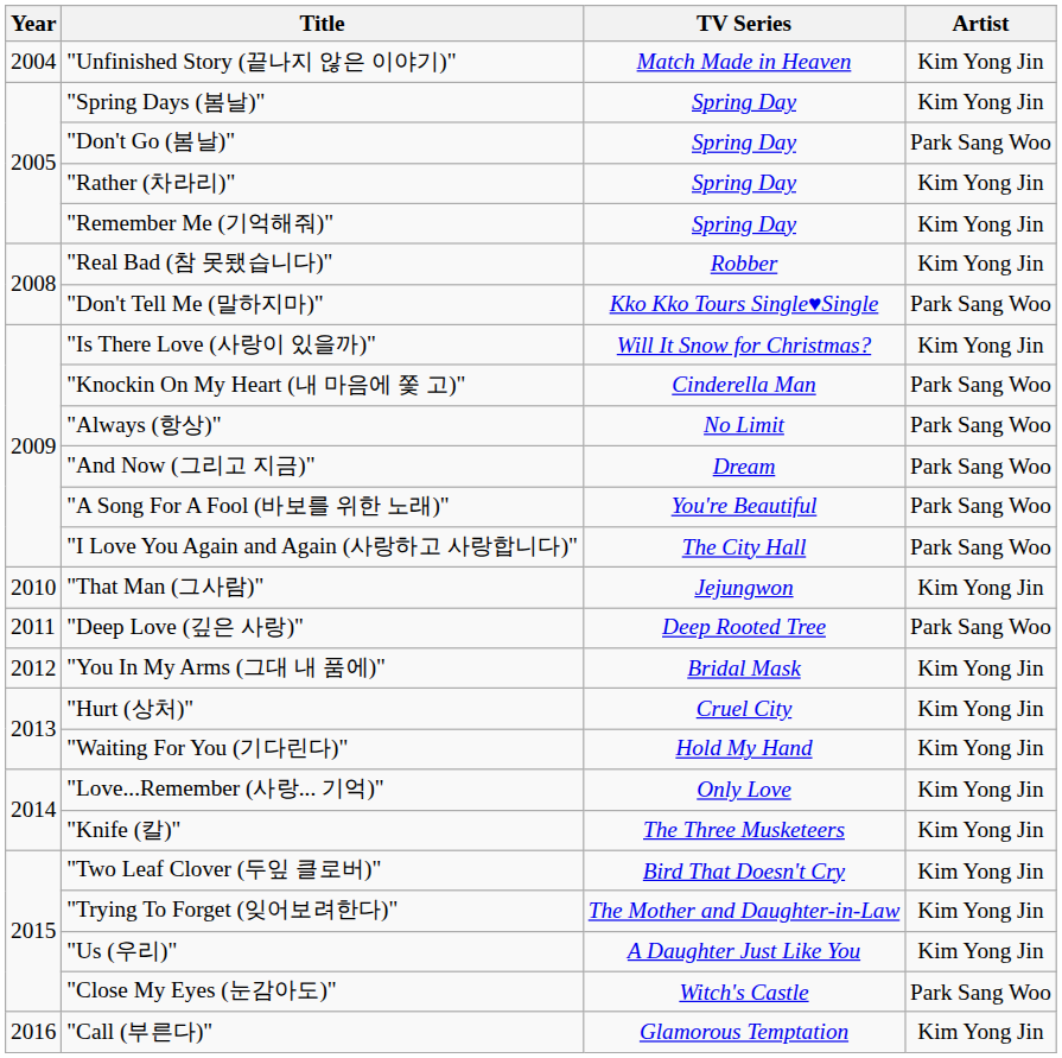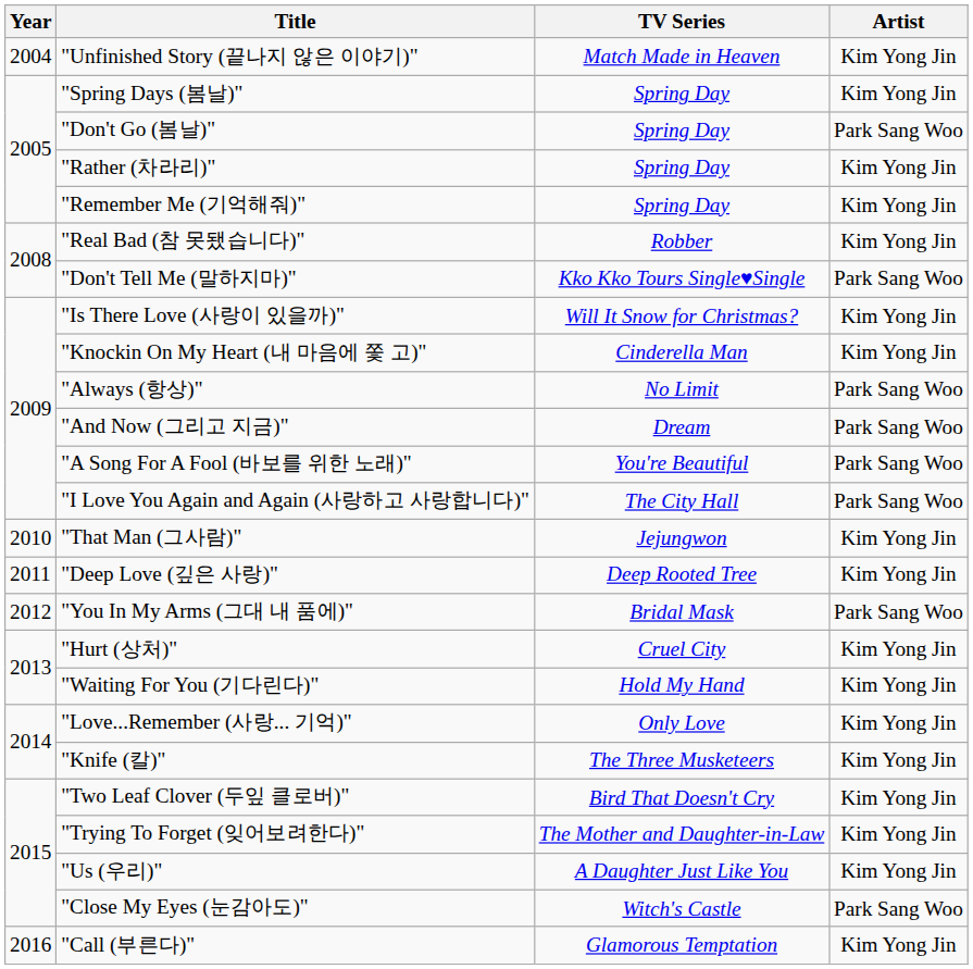 <table class="wikitable">
 <tr>
 <th>Year</th>
 <th>Title</th>
 <th>TV Series</th>
 <th>Artist</th>
 </tr>
 <tr>
 <td>2004</td>
 <td>"Unfinished Story (끝나지 않은 이야기)"</td>
 <td align="center"><em><a href='#'>Match Made in Heaven</a></em></td>
 <td align="center">Kim Yong Jin</td>
 </tr>
 <tr>
 <td rowspan="4">2005</td>
 <td>"Spring Days (봄날)"</td>
 <td align="center"><em><a href='#'>Spring Day</a></em></td>
 <td align="center">Kim Yong Jin</td>
 </tr>
 <tr>
 <td>"Don't Go (봄날)"</td>
 <td align="center"><em><a href='#'>Spring Day</a></em></td>
 <td align="center">Park Sang Woo</td>
 </tr>
 <tr>
 <td>"Rather (차라리)"</td>
 <td align="center"><em><a href='#'>Spring Day</a></em></td>
 <td align="center">Kim Yong Jin</td>
 </tr>
 <tr>
 <td>"Remember Me (기억해줘)"</td>
 <td align="center"><em><a href='#'>Spring Day</a></em></td>
 <td align="center">Kim Yong Jin</td>
 </tr>
 <tr>
 <td rowspan="2">2008</td>
 <td>"Real Bad (참 못됐습니다)"</td>
 <td align="center"><em><a href='#'>Robber</a></em></td>
 <td align="center">Kim Yong Jin</td>
 </tr>
 <tr>
 <td>"Don't Tell Me (말하지마)"</td>
 <td align="center"><em><a href='#'>Kko Kko Tours Single♥Single</a></em></td>
 <td align="center">Park Sang Woo</td>
 </tr>
 <tr>
 <td rowspan="6">2009</td>
 <td>"Is There Love (사랑이 있을까)"</td>
 <td align="center"><em><a href='#'>Will It Snow for Christmas?</a></em></td>
 <td align="center">Kim Yong Jin</td>
 </tr>
 <tr>
 <td>"Knockin On My Heart (내 마음에 쫓 고)"</td>
 <td align="center"><em><a href='#'>Cinderella Man</a></em></td>
-<td align="center">Park Sang Woo</td>
+<td align="center">Kim Yong Jin</td>
 </tr>
 <tr>
 <td>"Always (항상)"</td>
 <td align="center"><em><a href='#'>No Limit</a></em></td>
 <td align="center">Park Sang Woo</td>
 </tr>
 <tr>
 <td>"And Now (그리고 지금)"</td>
 <td align="center"><em><a href='#'>Dream</a></em></td>
 <td align="center">Park Sang Woo</td>
 </tr>
 <tr>
 <td>"A Song For A Fool (바보를 위한 노래)"</td>
 <td align="center"><em><a href='#'>You're Beautiful</a></em></td>
 <td align="center">Park Sang Woo</td>
 </tr>
 <tr>
 <td>"I Love You Again and Again (사랑하고 사랑합니다)"</td>
 <td align="center"><em><a href='#'>The City Hall</a></em></td>
 <td align="center">Park Sang Woo</td>
 </tr>
 <tr>
 <td>2010</td>
 <td>"That Man (그사람)"</td>
 <td align="center"><em><a href='#'>Jejungwon</a></em></td>
 <td align="center">Kim Yong Jin</td>
 </tr>
 <tr>
 <td>2011</td>
 <td>"Deep Love (깊은 사랑)"</td>
 <td align="center"><em><a href='#'>Deep Rooted Tree</a></em></td>
-<td align="center">Park Sang Woo</td>
+<td align="center">Kim Yong Jin</td>
 </tr>
 <tr>
 <td>2012</td>
 <td>"You In My Arms (그대 내 품에)"</td>
 <td align="center"><em><a href='#'>Bridal Mask</a></em></td>
-<td align="center">Kim Yong Jin</td>
+<td align="center">Park Sang Woo</td>
 </tr>
 <tr>
 <td rowspan="2">2013</td>
 <td>"Hurt (상처)"</td>
 <td align="center"><em><a href='#'>Cruel City</a></em></td>
 <td align="center">Kim Yong Jin</td>
 </tr>
 <tr>
 <td>"Waiting For You (기다린다)"</td>
 <td align="center"><em><a href='#'>Hold My Hand</a></em></td>
 <td align="center">Kim Yong Jin</td>
 </tr>
 <tr>
 <td rowspan="2">2014</td>
 <td>"Love...Remember (사랑... 기억)"</td>
 <td align="center"><em><a href='#'>Only Love</a></em></td>
 <td align="center">Kim Yong Jin</td>
 </tr>
 <tr>
 <td>"Knife (칼)"</td>
 <td align="center"><em><a href='#'>The Three Musketeers</a></em></td>
 <td align="center">Kim Yong Jin</td>
 </tr>
 <tr>
 <td rowspan="4">2015</td>
 <td>"Two Leaf Clover (두잎 클로버)"</td>
 <td align="center"><em><a href='#'>Bird That Doesn't Cry</a></em></td>
 <td align="center">Kim Yong Jin</td>
 </tr>
 <tr>
 <td>"Trying To Forget (잊어보려한다)"</td>
 <td align="center"><em><a href='#'>The Mother and Daughter-in-Law</a></em></td>
 <td align="center">Kim Yong Jin</td>
 </tr>
 <tr>
 <td>"Us (우리)"</td>
 <td align="center"><em><a href='#'>A Daughter Just Like You</a></em></td>
 <td align="center">Kim Yong Jin</td>
 </tr>
 <tr>
 <td>"Close My Eyes (눈감아도)"</td>
 <td align="center"><em><a href='#'>Witch's Castle</a></em></td>
 <td align="center">Park Sang Woo</td>
 </tr>
 <tr>
 <td rowspan="1">2016</td>
 <td>"Call (부른다)"</td>
 <td align="center"><em><a href='#'>Glamorous Temptation</a></em></td>
 <td align="center">Kim Yong Jin</td>
 </tr>
 </table>
